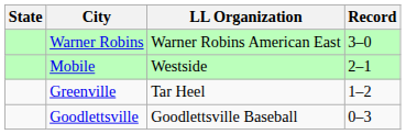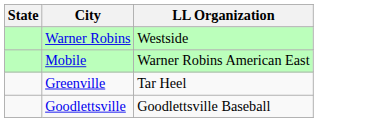 <table class="wikitable">
 <tr>
 <th>State</th>
 <th>City</th>
 <th>LL Organization</th>
-<th>Record</th>
 </tr>
 <tr bgcolor=#bbffbb>
 <td><strong></strong></td>
 <td><a href='#'>Warner Robins</a></td>
-<td>Warner Robins American East</td>
-<td>3–0</td>
+<td>Westside</td>
 </tr>
 <tr bgcolor=#bbffbb>
 <td><strong></strong></td>
 <td><a href='#'>Mobile</a></td>
-<td>Westside</td>
-<td>2–1</td>
+<td>Warner Robins American East</td>
 </tr>
 <tr>
 <td><strong></strong></td>
 <td><a href='#'>Greenville</a></td>
 <td>Tar Heel</td>
-<td>1–2</td>
 </tr>
 <tr>
 <td><strong></strong></td>
 <td><a href='#'>Goodlettsville</a></td>
 <td>Goodlettsville Baseball</td>
-<td>0–3</td>
 </tr>
 </table>
